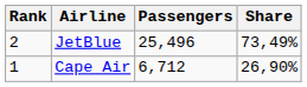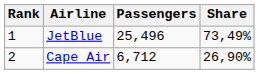 <table class="wikitable sortable" style="font-size: 95%">
 <tr>
 <th>Rank</th>
 <th>Airline</th>
 <th>Passengers</th>
 <th>Share</th>
 </tr>
 <tr>
-<td>2</td>
+<td>1</td>
 <td><a href='#'>JetBlue</a></td>
 <td>25,496</td>
 <td>73,49%</td>
 </tr>
 <tr>
-<td>1</td>
+<td>2</td>
 <td><a href='#'>Cape Air</a></td>
 <td>6,712</td>
 <td>26,90%</td>
 </tr>
 </table>
